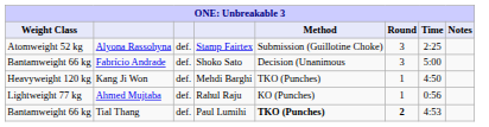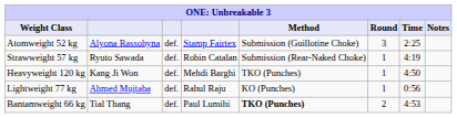 <table class="wikitable" style="font-size: 80%;">
 <tr>
 <th colspan="8" style="background-color: #ccf; color: #000080; text-align: center;"><strong>ONE: Unbreakable 3</strong></th>
 </tr>
 <tr>
 <th colspan="1" style="background-color: #E6E8FA; color: #000000; text-align: center;">Weight Class</th>
 <th colspan="1" style="background-color: #E6E8FA; color: #000000; text-align: center;"></th>
 <th colspan="1" style="background-color: #E6E8FA; color: #000000; text-align: center;"></th>
 <th colspan="1" style="background-color: #E6E8FA; color: #000000; text-align: center;"></th>
 <th colspan="1" style="background-color: #E6E8FA; color: #000000; text-align: center;">Method</th>
 <th colspan="1" style="background-color: #E6E8FA; color: #000000; text-align: center;">Round</th>
 <th colspan="1" style="background-color: #E6E8FA; color: #000000; text-align: center;">Time</th>
 <th colspan="1" style="background-color: #E6E8FA; color: #000000; text-align: center;">Notes</th>
 </tr>
 <tr>
 <td>Atomweight 52 kg</td>
 <td> <a href='#'>Alyona Rassohyna</a></td>
 <td align=center>def.</td>
 <td> <a href='#'>Stamp Fairtex</a></td>
 <td>Submission (Guillotine Choke)</td>
 <td align=center>3</td>
 <td align=center>2:25</td>
 <td></td>
 </tr>
 <tr>
-<td>Bantamweight 66 kg</td>
-<td> <a href='#'>Fabrício Andrade</a></td>
+<td>Strawweight 57 kg</td>
+<td> Ryuto Sawada</td>
 <td align=center>def.</td>
-<td> Shoko Sato</td>
-<td>Decision (Unanimous</td>
-<td align=center>3</td>
-<td align=center>5:00</td>
+<td> Robin Catalan</td>
+<td>Submission (Rear-Naked Choke)</td>
+<td align=center>1</td>
+<td align=center>4:19</td>
 <td></td>
 </tr>
 <tr>
 <td>Heavyweight 120 kg</td>
 <td> Kang Ji Won</td>
 <td align=center>def.</td>
 <td> Mehdi Barghi</td>
 <td>TKO (Punches)</td>
 <td align=center>1</td>
 <td align=center>4:50</td>
 <td></td>
 </tr>
 <tr>
 <td>Lightweight 77 kg</td>
 <td> <a href='#'>Ahmed Mujtaba</a></td>
 <td align=center>def.</td>
 <td> Rahul Raju</td>
 <td>KO (Punches)</td>
 <td align=center>1</td>
 <td align=center>0:56</td>
 <td></td>
 </tr>
 <tr>
 <td>Bantamweight 66 kg</td>
 <td> Tial Thang</td>
 <td align=center>def.</td>
 <td> Paul Lumihi</td>
 <td><strong>TKO (Punches)</strong></td>
-<td align=center><strong>2</strong></td>
+<td align=center>2</td>
 <td align=center>4:53</td>
 <td></td>
 </tr>
 </table>
